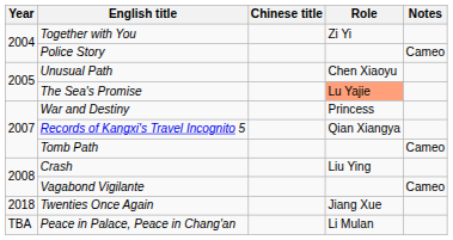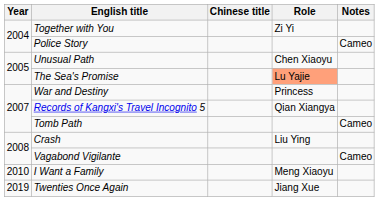 <table class="wikitable">
 <tr>
 <th>Year</th>
 <th>English title</th>
 <th>Chinese title</th>
 <th>Role</th>
 <th>Notes</th>
 </tr>
 <tr>
 <td rowspan=2>2004</td>
 <td><em>Together with You</em></td>
 <td></td>
 <td>Zi Yi</td>
 <td></td>
 </tr>
 <tr>
 <td><em>Police Story</em></td>
 <td></td>
 <td></td>
 <td>Cameo</td>
 </tr>
 <tr>
 <td rowspan="2">2005</td>
 <td><em>Unusual Path</em></td>
 <td></td>
 <td>Chen Xiaoyu</td>
 <td></td>
 </tr>
 <tr>
 <td><em>The Sea's Promise</em></td>
 <td></td>
 <td style="background: lightsalmon;">Lu Yajie</td>
 <td></td>
 </tr>
 <tr>
 <td rowspan="3">2007</td>
 <td><em>War and Destiny</em></td>
 <td></td>
 <td>Princess</td>
 <td></td>
 </tr>
 <tr>
 <td><em><a href='#'>Records of Kangxi's Travel Incognito</a> 5</em></td>
 <td></td>
 <td>Qian Xiangya</td>
 <td></td>
 </tr>
 <tr>
 <td><em>Tomb Path</em></td>
 <td></td>
 <td></td>
 <td>Cameo</td>
 </tr>
 <tr>
 <td rowspan=2>2008</td>
 <td><em>Crash</em></td>
 <td></td>
 <td>Liu Ying</td>
 <td></td>
 </tr>
 <tr>
 <td><em>Vagabond Vigilante</em></td>
 <td></td>
 <td></td>
 <td>Cameo</td>
 </tr>
 <tr>
-<td>2018</td>
+<td>2010</td>
+<td><em>I Want a Family</em></td>
+<td></td>
+<td>Meng Xiaoyu</td>
+<td></td>
+</tr>
+<tr>
+<td>2019</td>
 <td><em>Twenties Once Again</em></td>
 <td></td>
 <td>Jiang Xue</td>
 <td></td>
 </tr>
-<tr>
-<td>TBA</td>
-<td><em>Peace in Palace, Peace in Chang'an</em></td>
-<td></td>
-<td>Li Mulan</td>
-<td></td>
-</tr>
 </table>
